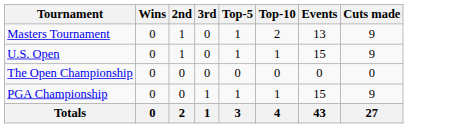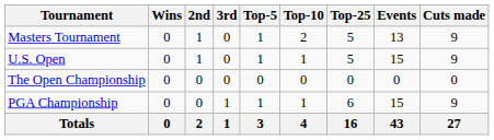 <table class=wikitable style=text-align:center>
 <tr>
 <th>Tournament</th>
 <th>Wins</th>
 <th>2nd</th>
 <th>3rd</th>
 <th>Top-5</th>
 <th>Top-10</th>
+<th>Top-25</th>
 <th>Events</th>
 <th>Cuts made</th>
 </tr>
 <tr>
 <td align=left><a href='#'>Masters Tournament</a></td>
 <td>0</td>
 <td>1</td>
 <td>0</td>
 <td>1</td>
 <td>2</td>
+<td>5</td>
 <td>13</td>
 <td>9</td>
 </tr>
 <tr>
 <td align=left><a href='#'>U.S. Open</a></td>
 <td>0</td>
 <td>1</td>
 <td>0</td>
 <td>1</td>
 <td>1</td>
+<td>5</td>
 <td>15</td>
 <td>9</td>
 </tr>
 <tr>
 <td align=left><a href='#'>The Open Championship</a></td>
+<td>0</td>
 <td>0</td>
 <td>0</td>
 <td>0</td>
 <td>0</td>
 <td>0</td>
 <td>0</td>
 <td>0</td>
 </tr>
 <tr>
 <td align=left><a href='#'>PGA Championship</a></td>
 <td>0</td>
 <td>0</td>
 <td>1</td>
 <td>1</td>
 <td>1</td>
+<td>6</td>
 <td>15</td>
 <td>9</td>
 </tr>
 <tr>
 <th>Totals</th>
 <th>0</th>
 <th>2</th>
 <th>1</th>
 <th>3</th>
 <th>4</th>
+<th>16</th>
 <th>43</th>
 <th>27</th>
 </tr>
 </table>
